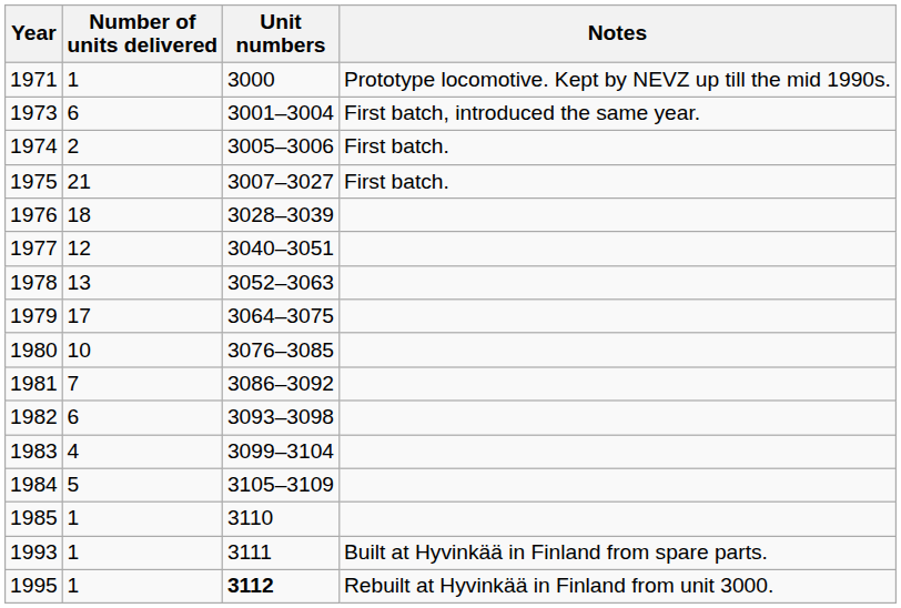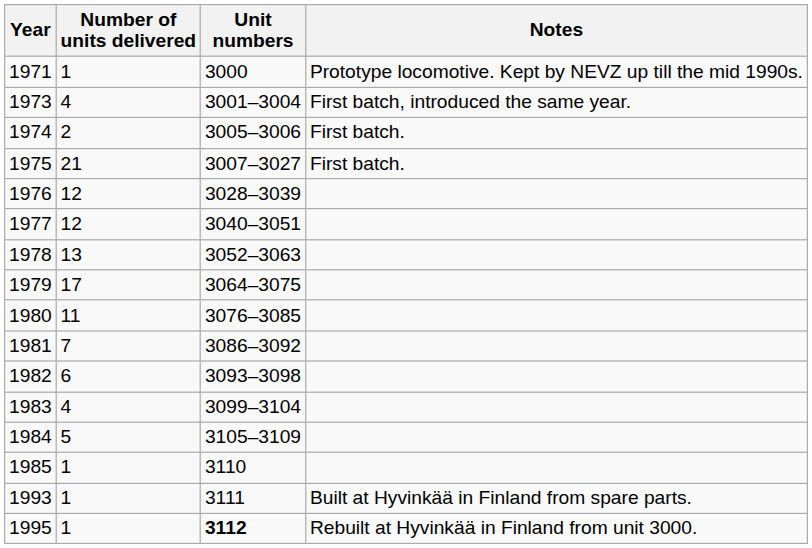 <table class="wikitable">
 <tr>
 <th>Year</th>
 <th>Number of<br>units delivered</th>
 <th>Unit<br>numbers</th>
 <th>Notes</th>
 </tr>
 <tr>
 <td>1971</td>
 <td>1</td>
 <td>3000</td>
 <td>Prototype locomotive. Kept by NEVZ up till the mid 1990s.</td>
 </tr>
 <tr>
 <td>1973</td>
-<td>6</td>
+<td>4</td>
 <td>3001–3004</td>
 <td>First batch, introduced the same year.</td>
 </tr>
 <tr>
 <td>1974</td>
 <td>2</td>
 <td>3005–3006</td>
 <td>First batch.</td>
 </tr>
 <tr>
 <td>1975</td>
 <td>21</td>
 <td>3007–3027</td>
 <td>First batch.</td>
 </tr>
 <tr>
 <td>1976</td>
-<td>18</td>
+<td>12</td>
 <td>3028–3039</td>
 <td></td>
 </tr>
 <tr>
 <td>1977</td>
 <td>12</td>
 <td>3040–3051</td>
 <td></td>
 </tr>
 <tr>
 <td>1978</td>
 <td>13</td>
 <td>3052–3063</td>
 <td></td>
 </tr>
 <tr>
 <td>1979</td>
 <td>17</td>
 <td>3064–3075</td>
 <td></td>
 </tr>
 <tr>
 <td>1980</td>
-<td>10</td>
+<td>11</td>
 <td>3076–3085</td>
 <td></td>
 </tr>
 <tr>
 <td>1981</td>
 <td>7</td>
 <td>3086–3092</td>
 <td></td>
 </tr>
 <tr>
 <td>1982</td>
 <td>6</td>
 <td>3093–3098</td>
 <td></td>
 </tr>
 <tr>
 <td>1983</td>
 <td>4</td>
 <td>3099–3104</td>
 <td></td>
 </tr>
 <tr>
 <td>1984</td>
 <td>5</td>
 <td>3105–3109</td>
 <td></td>
 </tr>
 <tr>
 <td>1985</td>
 <td>1</td>
 <td>3110</td>
 <td></td>
 </tr>
 <tr>
 <td>1993</td>
 <td>1</td>
 <td>3111</td>
 <td>Built at Hyvinkää in Finland from spare parts.</td>
 </tr>
 <tr>
 <td>1995</td>
 <td>1</td>
 <td><strong>3112</strong></td>
 <td>Rebuilt at Hyvinkää in Finland from unit 3000.</td>
 </tr>
 </table>
